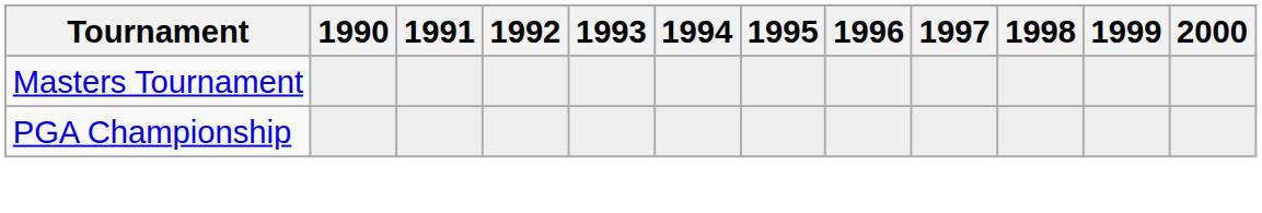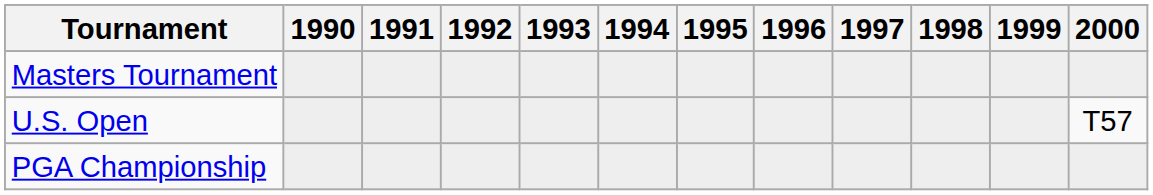 <table class="wikitable" style="font-size:95%;text-align:center;">
 <tr>
 <th>Tournament</th>
 <th>1990</th>
 <th>1991</th>
 <th>1992</th>
 <th>1993</th>
 <th>1994</th>
 <th>1995</th>
 <th>1996</th>
 <th>1997</th>
 <th>1998</th>
 <th>1999</th>
 <th>2000</th>
 </tr>
 <tr>
 <td align=left><a href='#'>Masters Tournament</a></td>
 <td style="background:#eeeeee;"></td>
 <td style="background:#eeeeee;"></td>
 <td style="background:#eeeeee;"></td>
 <td style="background:#eeeeee;"></td>
 <td style="background:#eeeeee;"></td>
 <td style="background:#eeeeee;"></td>
 <td style="background:#eeeeee;"></td>
 <td style="background:#eeeeee;"></td>
 <td style="background:#eeeeee;"></td>
 <td style="background:#eeeeee;"></td>
 <td style="background:#eeeeee;"></td>
 </tr>
 <tr>
+<td align=left><a href='#'>U.S. Open</a></td>
+<td style="background:#eeeeee;"></td>
+<td style="background:#eeeeee;"></td>
+<td style="background:#eeeeee;"></td>
+<td style="background:#eeeeee;"></td>
+<td style="background:#eeeeee;"></td>
+<td style="background:#eeeeee;"></td>
+<td style="background:#eeeeee;"></td>
+<td style="background:#eeeeee;"></td>
+<td style="background:#eeeeee;"></td>
+<td style="background:#eeeeee;"></td>
+<td>T57</td>
+</tr>
+<tr>
 <td align=left><a href='#'>PGA Championship</a></td>
 <td style="background:#eeeeee;"></td>
 <td style="background:#eeeeee;"></td>
 <td style="background:#eeeeee;"></td>
 <td style="background:#eeeeee;"></td>
 <td style="background:#eeeeee;"></td>
 <td style="background:#eeeeee;"></td>
 <td style="background:#eeeeee;"></td>
 <td style="background:#eeeeee;"></td>
 <td style="background:#eeeeee;"></td>
 <td style="background:#eeeeee;"></td>
 <td style="background:#eeeeee;"></td>
 </tr>
 </table>
